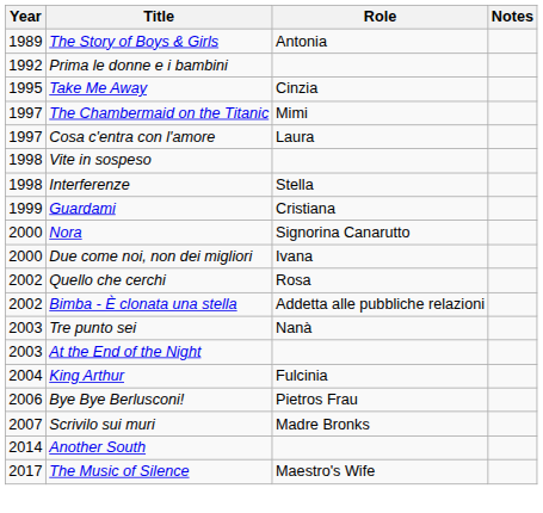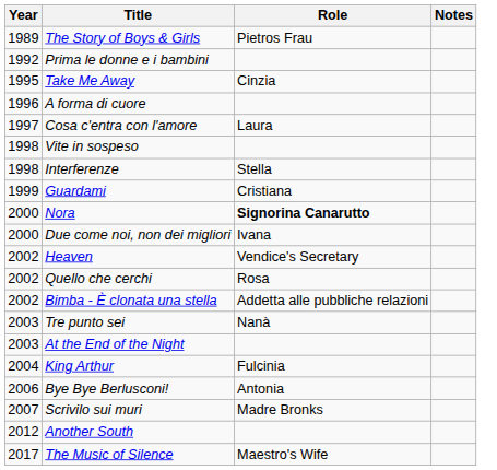 <table class="wikitable">
 <tr>
 <th>Year</th>
 <th>Title</th>
 <th>Role</th>
 <th>Notes</th>
 </tr>
 <tr>
 <td>1989</td>
 <td><em><a href='#'>The Story of Boys & Girls</a></em></td>
-<td>Antonia</td>
+<td>Pietros Frau</td>
 <td></td>
 </tr>
 <tr>
 <td>1992</td>
 <td><em>Prima le donne e i bambini</em></td>
 <td></td>
 <td></td>
 </tr>
 <tr>
 <td>1995</td>
 <td><em><a href='#'>Take Me Away</a></em></td>
 <td>Cinzia</td>
 <td></td>
 </tr>
 <tr>
-<td>1997</td>
-<td><em><a href='#'>The Chambermaid on the Titanic</a></em></td>
-<td>Mimi</td>
+<td>1996</td>
+<td><em>A forma di cuore</em></td>
+<td></td>
 <td></td>
 </tr>
 <tr>
 <td>1997</td>
 <td><em>Cosa c'entra con l'amore</em></td>
 <td>Laura</td>
 <td></td>
 </tr>
 <tr>
 <td>1998</td>
 <td><em>Vite in sospeso</em></td>
 <td></td>
 <td></td>
 </tr>
 <tr>
 <td>1998</td>
 <td><em>Interferenze</em></td>
 <td>Stella</td>
 <td></td>
 </tr>
 <tr>
 <td>1999</td>
 <td><em><a href='#'>Guardami</a></em></td>
 <td>Cristiana</td>
 <td></td>
 </tr>
 <tr>
 <td>2000</td>
 <td><em><a href='#'>Nora</a></em></td>
-<td>Signorina Canarutto</td>
+<td><strong>Signorina Canarutto</strong></td>
 <td></td>
 </tr>
 <tr>
 <td>2000</td>
 <td><em>Due come noi, non dei migliori</em></td>
 <td>Ivana</td>
+<td></td>
+</tr>
+<tr>
+<td>2002</td>
+<td><em><a href='#'>Heaven</a></em></td>
+<td>Vendice's Secretary</td>
 <td></td>
 </tr>
 <tr>
 <td>2002</td>
 <td><em>Quello che cerchi</em></td>
 <td>Rosa</td>
 <td></td>
 </tr>
 <tr>
 <td>2002</td>
 <td><em><a href='#'>Bimba - È clonata una stella</a></em></td>
 <td>Addetta alle pubbliche relazioni</td>
 <td></td>
 </tr>
 <tr>
 <td>2003</td>
 <td><em>Tre punto sei</em></td>
 <td>Nanà</td>
 <td></td>
 </tr>
 <tr>
 <td>2003</td>
 <td><em><a href='#'>At the End of the Night</a></em></td>
 <td></td>
 <td></td>
 </tr>
 <tr>
 <td>2004</td>
 <td><em><a href='#'>King Arthur</a></em></td>
 <td>Fulcinia</td>
 <td></td>
 </tr>
 <tr>
 <td>2006</td>
 <td><em>Bye Bye Berlusconi!</em></td>
-<td>Pietros Frau</td>
+<td>Antonia</td>
 <td></td>
 </tr>
 <tr>
 <td>2007</td>
 <td><em>Scrivilo sui muri</em></td>
 <td>Madre Bronks</td>
 <td></td>
 </tr>
 <tr>
-<td>2014</td>
+<td>2012</td>
 <td><em><a href='#'>Another South</a></em></td>
 <td></td>
 <td></td>
 </tr>
 <tr>
 <td>2017</td>
 <td><em><a href='#'>The Music of Silence</a></em></td>
 <td>Maestro's Wife</td>
 <td></td>
 </tr>
 </table>
